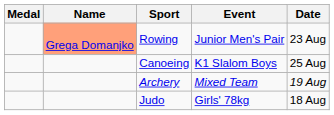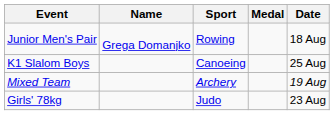 <table class="wikitable sortable" style="font-size:90%">
 <tr>
-<th>Medal</th>
+<th>Event</th>
 <th>Name</th>
 <th>Sport</th>
-<th>Event</th>
+<th>Medal</th>
 <th>Date</th>
 </tr>
 <tr>
+<td><a href='#'>Junior Men's Pair</a></td>
+<td><br><a href='#'>Grega Domanjko</a></td>
+<td><a href='#'>Rowing</a></td>
 <td></td>
-<td style="background: lightsalmon;"><br><a href='#'>Grega Domanjko</a></td>
-<td><a href='#'>Rowing</a></td>
-<td><a href='#'>Junior Men's Pair</a></td>
-<td>23 Aug</td>
+<td>18 Aug</td>
 </tr>
 <tr>
-<td></td>
+<td><a href='#'>K1 Slalom Boys</a></td>
 <td></td>
 <td><a href='#'>Canoeing</a></td>
-<td><a href='#'>K1 Slalom Boys</a></td>
+<td></td>
 <td>25 Aug</td>
 </tr>
 <tr>
-<td><em></em></td>
+<td><em><a href='#'>Mixed Team</a></em></td>
 <td><em></em></td>
 <td><em><a href='#'>Archery</a></em></td>
-<td><em><a href='#'>Mixed Team</a></em></td>
+<td><em></em></td>
 <td><em>19 Aug</em></td>
 </tr>
 <tr>
-<td></td>
+<td><a href='#'>Girls' 78kg</a></td>
 <td></td>
 <td><a href='#'>Judo</a></td>
-<td><a href='#'>Girls' 78kg</a></td>
-<td>18 Aug</td>
+<td></td>
+<td>23 Aug</td>
 </tr>
 </table>
